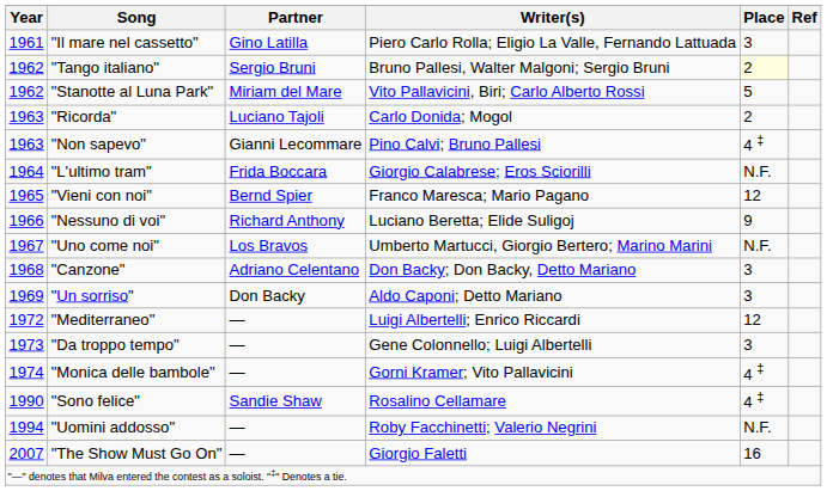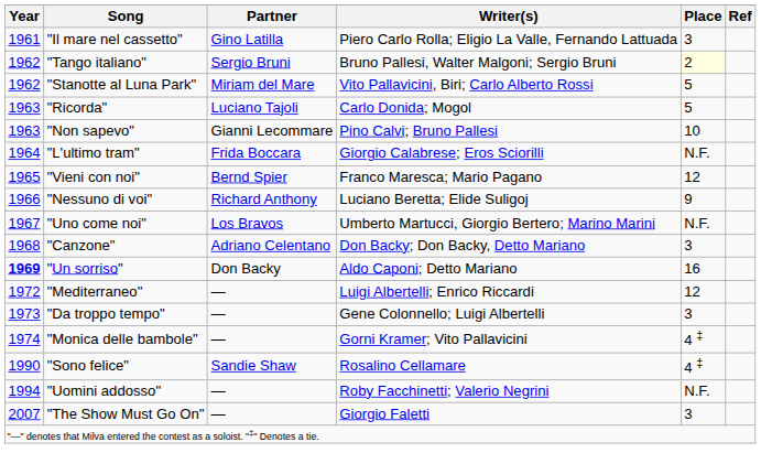 <table class="wikitable sortable" style="text-align:left">
 <tr style="font-size:100%; text-align:center;">
 </tr>
 <tr>
 <th align=center>Year</th>
 <th align=center>Song</th>
 <th align=center>Partner</th>
 <th align=center>Writer(s)</th>
 <th align=center>Place</th>
 <th align=center class=unsortable>Ref</th>
 </tr>
 <tr>
 <td align=center><a href='#'>1961</a></td>
 <td>"Il mare nel cassetto"</td>
 <td><a href='#'>Gino Latilla</a></td>
 <td>Piero Carlo Rolla; Eligio La Valle, Fernando Lattuada</td>
 <td>3</td>
 <td align=center></td>
 </tr>
 <tr>
 <td align=center><a href='#'>1962</a></td>
 <td>"Tango italiano"</td>
 <td><a href='#'>Sergio Bruni</a></td>
 <td>Bruno Pallesi, Walter Malgoni; Sergio Bruni</td>
 <td style="background: lightyellow;">2</td>
 <td align=center></td>
 </tr>
 <tr>
 <td align=center><a href='#'>1962</a></td>
 <td>"Stanotte al Luna Park"</td>
 <td><a href='#'>Miriam del Mare</a></td>
 <td><a href='#'>Vito Pallavicini</a>, Biri; <a href='#'>Carlo Alberto Rossi</a></td>
 <td>5</td>
 <td align=center></td>
 </tr>
 <tr>
 <td align=center><a href='#'>1963</a></td>
 <td>"Ricorda"</td>
 <td><a href='#'>Luciano Tajoli</a></td>
 <td><a href='#'>Carlo Donida</a>; Mogol</td>
-<td>2</td>
+<td>5</td>
 <td align=center></td>
 </tr>
 <tr>
 <td align=center><a href='#'>1963</a></td>
 <td>"Non sapevo"</td>
 <td>Gianni Lecommare</td>
 <td><a href='#'>Pino Calvi</a>; <a href='#'>Bruno Pallesi</a></td>
-<td>4 <sup>‡</sup></td>
+<td>10</td>
 <td align=center></td>
 </tr>
 <tr>
 <td align=center><a href='#'>1964</a></td>
 <td>"L'ultimo tram"</td>
 <td><a href='#'>Frida Boccara</a></td>
 <td><a href='#'>Giorgio Calabrese</a>; <a href='#'>Eros Sciorilli</a></td>
 <td>N.F.</td>
 <td align=center></td>
 </tr>
 <tr>
 <td align=center><a href='#'>1965</a></td>
 <td>"Vieni con noi"</td>
 <td><a href='#'>Bernd Spier</a></td>
 <td>Franco Maresca; Mario Pagano</td>
 <td>12</td>
 <td align=center></td>
 </tr>
 <tr>
 <td align=center><a href='#'>1966</a></td>
 <td>"Nessuno di voi"</td>
 <td><a href='#'>Richard Anthony</a></td>
 <td>Luciano Beretta; Elide Suligoj</td>
 <td>9</td>
 <td align=center></td>
 </tr>
 <tr>
 <td align=center><a href='#'>1967</a></td>
 <td>"Uno come noi"</td>
 <td><a href='#'>Los Bravos</a></td>
 <td>Umberto Martucci, Giorgio Bertero; <a href='#'>Marino Marini</a></td>
 <td>N.F.</td>
 <td align=center></td>
 </tr>
 <tr>
 <td align=center><a href='#'>1968</a></td>
 <td>"Canzone"</td>
 <td><a href='#'>Adriano Celentano</a></td>
 <td><a href='#'>Don Backy</a>; Don Backy, <a href='#'>Detto Mariano</a></td>
 <td>3</td>
 <td align=center></td>
 </tr>
 <tr>
-<td align=center><a href='#'>1969</a></td>
+<td align=center><strong><a href='#'>1969</a></strong></td>
 <td>"<a href='#'>Un sorriso</a>"</td>
 <td>Don Backy</td>
 <td><a href='#'>Aldo Caponi</a>; Detto Mariano</td>
-<td>3</td>
+<td>16</td>
 <td align=center></td>
 </tr>
 <tr>
 <td align=center><a href='#'>1972</a></td>
 <td>"Mediterraneo"</td>
 <td>—</td>
 <td><a href='#'>Luigi Albertelli</a>; Enrico Riccardi</td>
 <td>12</td>
 <td align=center></td>
 </tr>
 <tr>
 <td align=center><a href='#'>1973</a></td>
 <td>"Da troppo tempo"</td>
 <td>—</td>
 <td>Gene Colonnello; Luigi Albertelli</td>
 <td>3</td>
 <td align=center></td>
 </tr>
 <tr>
 <td align=center><a href='#'>1974</a></td>
 <td>"Monica delle bambole"</td>
 <td>—</td>
 <td><a href='#'>Gorni Kramer</a>; Vito Pallavicini</td>
 <td>4 <sup>‡</sup></td>
 <td align=center></td>
 </tr>
 <tr>
 <td align=center><a href='#'>1990</a></td>
 <td>"Sono felice"</td>
 <td><a href='#'>Sandie Shaw</a></td>
 <td><a href='#'>Rosalino Cellamare</a></td>
 <td>4 <sup>‡</sup></td>
 <td align=center></td>
 </tr>
 <tr>
 <td align=center><a href='#'>1994</a></td>
 <td>"Uomini addosso"</td>
 <td>—</td>
 <td><a href='#'>Roby Facchinetti</a>; <a href='#'>Valerio Negrini</a></td>
 <td>N.F.</td>
 <td align=center></td>
 </tr>
 <tr>
 <td align=center><a href='#'>2007</a></td>
 <td>"The Show Must Go On"</td>
 <td>—</td>
 <td><a href='#'>Giorgio Faletti</a></td>
-<td>16</td>
+<td>3</td>
 <td align=center></td>
 </tr>
 <tr>
 <td colspan="15" style="font-size: 8pt">"—" denotes that Milva entered the contest as a soloist. "<sup>‡</sup>" Denotes a tie.</td>
 </tr>
 </table>
